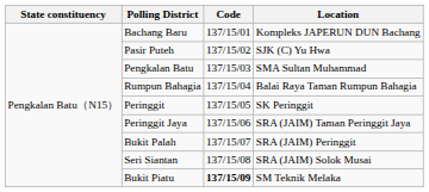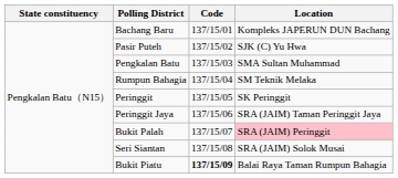 <table class="wikitable sortable mw-collapsible" style="white-space:nowrap;font-size:85%">
 <tr>
 <th>State constituency</th>
 <th>Polling District</th>
 <th>Code</th>
 <th>Location</th>
 </tr>
 <tr>
 <td rowspan="9">Pengkalan Batu（N15）</td>
 <td>Bachang Baru</td>
 <td>137/15/01</td>
 <td>Kompleks JAPERUN DUN Bachang</td>
 </tr>
 <tr>
 <td>Pasir Puteh</td>
 <td>137/15/02</td>
 <td>SJK (C) Yu Hwa</td>
 </tr>
 <tr>
 <td>Pengkalan Batu</td>
 <td>137/15/03</td>
 <td>SMA Sultan Muhammad</td>
 </tr>
 <tr>
 <td>Rumpun Bahagia</td>
 <td>137/15/04</td>
-<td>Balai Raya Taman Rumpun Bahagia</td>
+<td>SM Teknik Melaka</td>
 </tr>
 <tr>
 <td>Peringgit</td>
 <td>137/15/05</td>
 <td>SK Peringgit</td>
 </tr>
 <tr>
 <td>Peringgit Jaya</td>
 <td>137/15/06</td>
 <td>SRA (JAIM) Taman Peringgit Jaya</td>
 </tr>
 <tr>
 <td>Bukit Palah</td>
 <td>137/15/07</td>
-<td>SRA (JAIM) Peringgit</td>
+<td style="background: pink;">SRA (JAIM) Peringgit</td>
 </tr>
 <tr>
 <td>Seri Siantan</td>
 <td>137/15/08</td>
 <td>SRA (JAIM) Solok Musai</td>
 </tr>
 <tr>
 <td>Bukit Piatu</td>
 <td><strong>137/15/09</strong></td>
-<td>SM Teknik Melaka</td>
+<td>Balai Raya Taman Rumpun Bahagia</td>
 </tr>
 </table>
